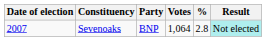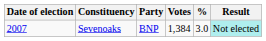 <table class="wikitable">
 <tr>
 <th>Date of election</th>
 <th>Constituency</th>
 <th>Party</th>
 <th>Votes</th>
 <th>%</th>
 <th>Result</th>
 </tr>
 <tr>
 <td><a href='#'>2007</a></td>
 <td><a href='#'>Sevenoaks</a></td>
 <td><a href='#'>BNP</a></td>
-<td>1,064</td>
-<td>2.8</td>
+<td>1,384</td>
+<td>3.0</td>
 <td style="background: paleturquoise;">Not elected</td>
 </tr>
 </table>
